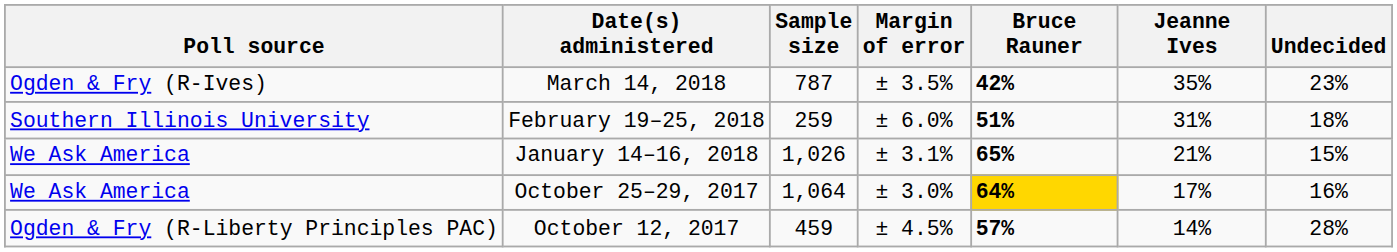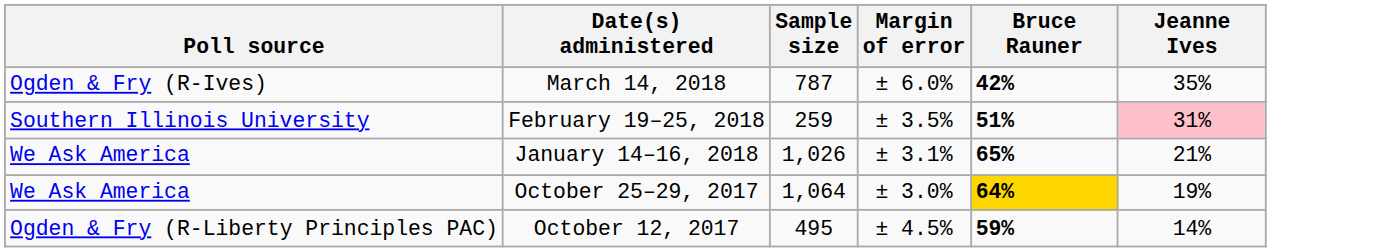 <table class="wikitable" style="font-size:90%">
 <tr valign=bottom>
 <th>Poll source</th>
 <th>Date(s)<br>administered</th>
 <th>Sample<br>size</th>
 <th>Margin<br>of error</th>
 <th style="width:75px;">Bruce<br>Rauner</th>
 <th style="width:75px;">Jeanne<br>Ives</th>
-<th>Undecided</th>
 </tr>
 <tr>
 <td><a href='#'>Ogden & Fry</a> (R-Ives)</td>
 <td align=center>March 14, 2018</td>
 <td align=center>787</td>
-<td align=center>± 3.5%</td>
+<td align=center>± 6.0%</td>
 <td><strong>42%</strong></td>
 <td align=center>35%</td>
-<td align=center>23%</td>
 </tr>
 <tr>
 <td><a href='#'>Southern Illinois University</a></td>
 <td align=center>February 19–25, 2018</td>
 <td align=center>259</td>
-<td align=center>± 6.0%</td>
+<td align=center>± 3.5%</td>
 <td><strong>51%</strong></td>
-<td align=center>31%</td>
-<td align=center>18%</td>
+<td align=center style="background: pink;">31%</td>
 </tr>
 <tr>
 <td><a href='#'>We Ask America</a></td>
 <td align=center>January 14–16, 2018</td>
 <td align=center>1,026</td>
 <td align=center>± 3.1%</td>
 <td><strong>65%</strong></td>
 <td align=center>21%</td>
-<td align=center>15%</td>
 </tr>
 <tr>
 <td><a href='#'>We Ask America</a></td>
 <td align=center>October 25–29, 2017</td>
 <td align=center>1,064</td>
 <td align=center>± 3.0%</td>
 <td style="background: gold;"><strong>64%</strong></td>
-<td align=center>17%</td>
-<td align=center>16%</td>
+<td align=center>19%</td>
 </tr>
 <tr>
 <td><a href='#'>Ogden & Fry</a> (R-Liberty Principles PAC)</td>
 <td align=center>October 12, 2017</td>
-<td align=center>459</td>
+<td align=center>495</td>
 <td align=center>± 4.5%</td>
-<td><strong>57%</strong></td>
+<td><strong>59%</strong></td>
 <td align=center>14%</td>
-<td align=center>28%</td>
 </tr>
 </table>
